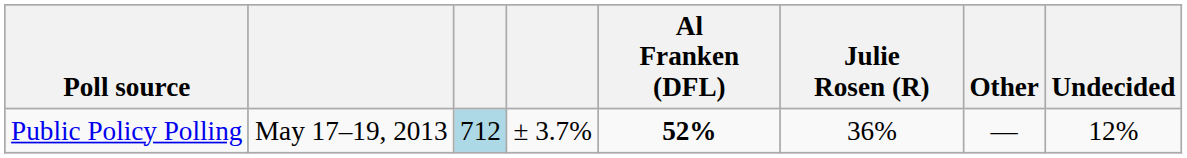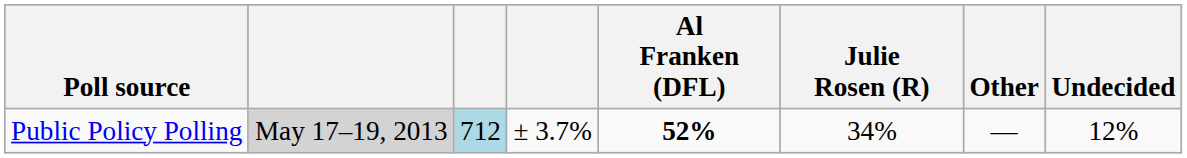 <table class="wikitable" style="text-align:center">
 <tr valign= bottom>
 <th>Poll source</th>
 <th></th>
 <th></th>
 <th></th>
 <th style="width:100px;">Al<br>Franken (DFL)</th>
 <th style="width:100px;">Julie<br>Rosen (R)</th>
 <th>Other</th>
 <th>Undecided</th>
 </tr>
 <tr>
 <td align=left><a href='#'>Public Policy Polling</a></td>
-<td>May 17–19, 2013</td>
+<td style="background: lightgrey;">May 17–19, 2013</td>
 <td style="background: lightblue;">712</td>
 <td>± 3.7%</td>
 <td><strong>52%</strong></td>
-<td>36%</td>
+<td>34%</td>
 <td>—</td>
 <td>12%</td>
 </tr>
 </table>
